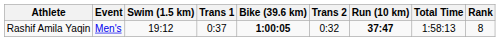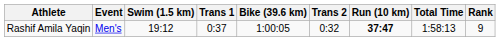 <table class=wikitable style=font-size:90%;text-align:center>
 <tr>
 <th>Athlete</th>
 <th>Event</th>
 <th>Swim (1.5 km)</th>
 <th>Trans 1</th>
 <th>Bike (39.6 km)</th>
 <th>Trans 2</th>
 <th>Run (10 km)</th>
 <th>Total Time</th>
 <th>Rank</th>
 </tr>
 <tr align="center">
 <td align="left">Rashif Amila Yaqin</td>
 <td style="text-align:left;"><a href='#'>Men's</a></td>
 <td>19:12</td>
 <td>0:37</td>
-<td><strong>1:00:05</strong></td>
+<td>1:00:05</td>
 <td>0:32</td>
 <td><strong>37:47</strong></td>
 <td>1:58:13</td>
-<td>8</td>
+<td>9</td>
 </tr>
 </table>
